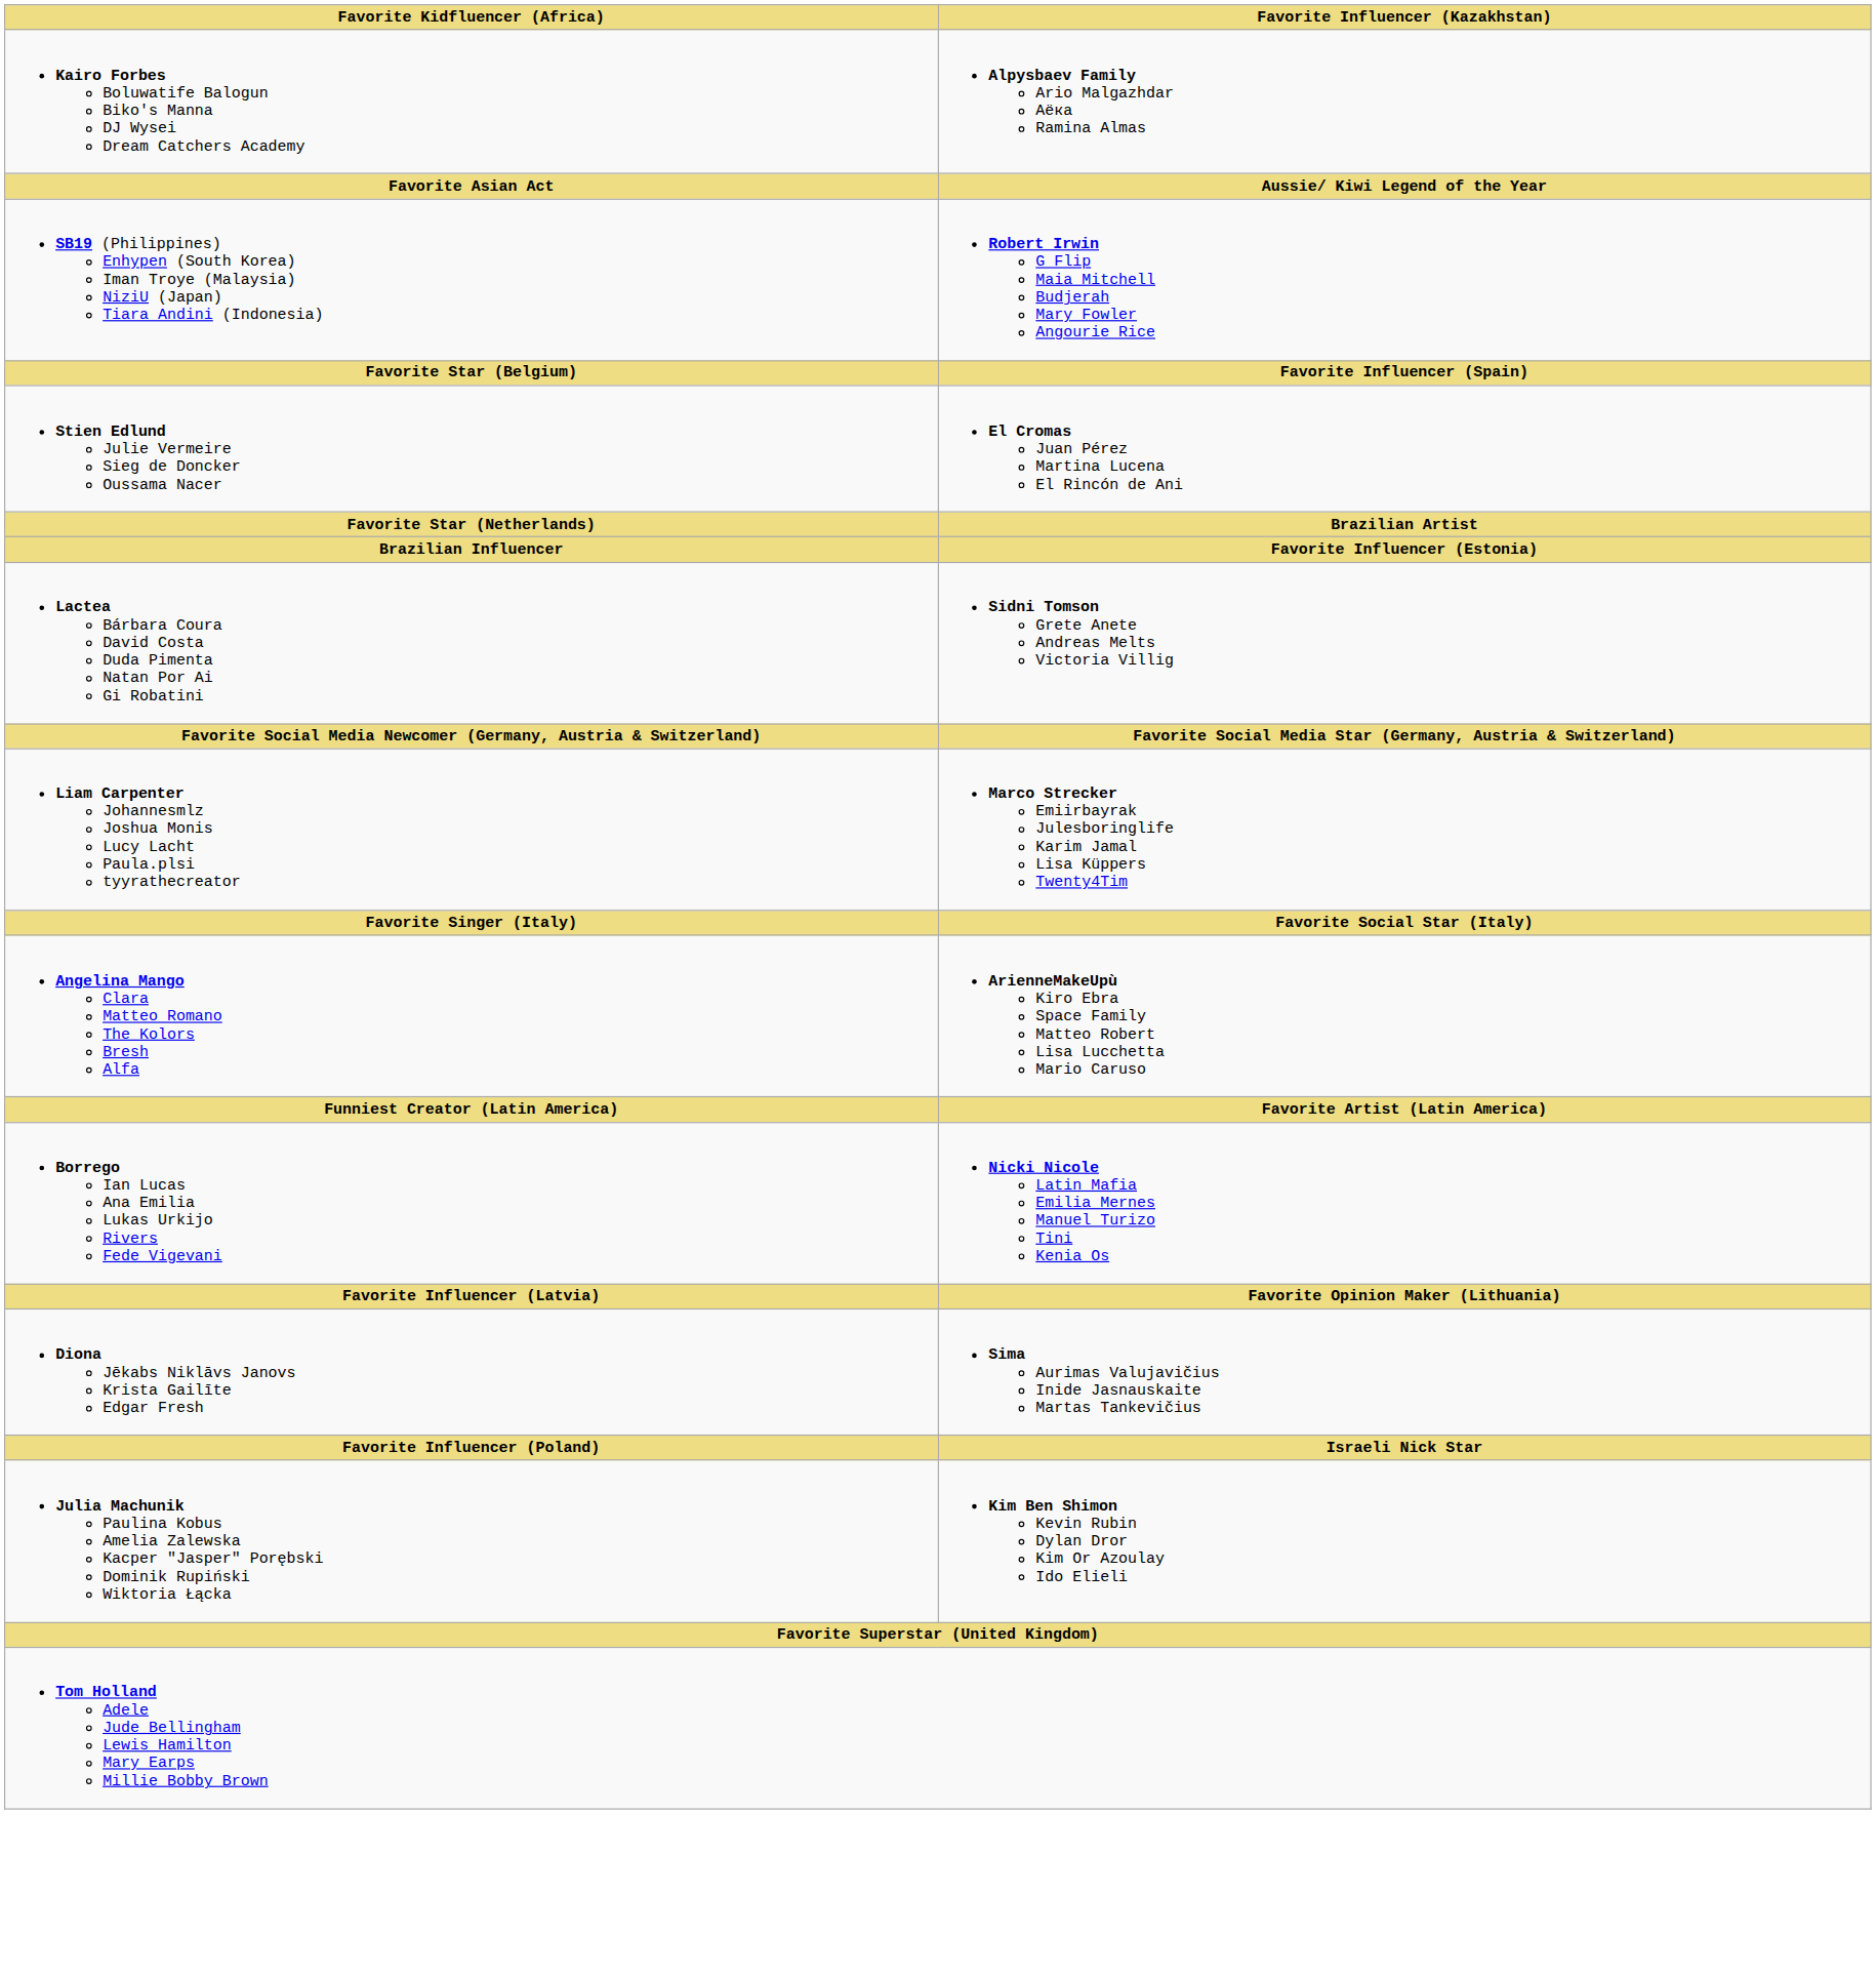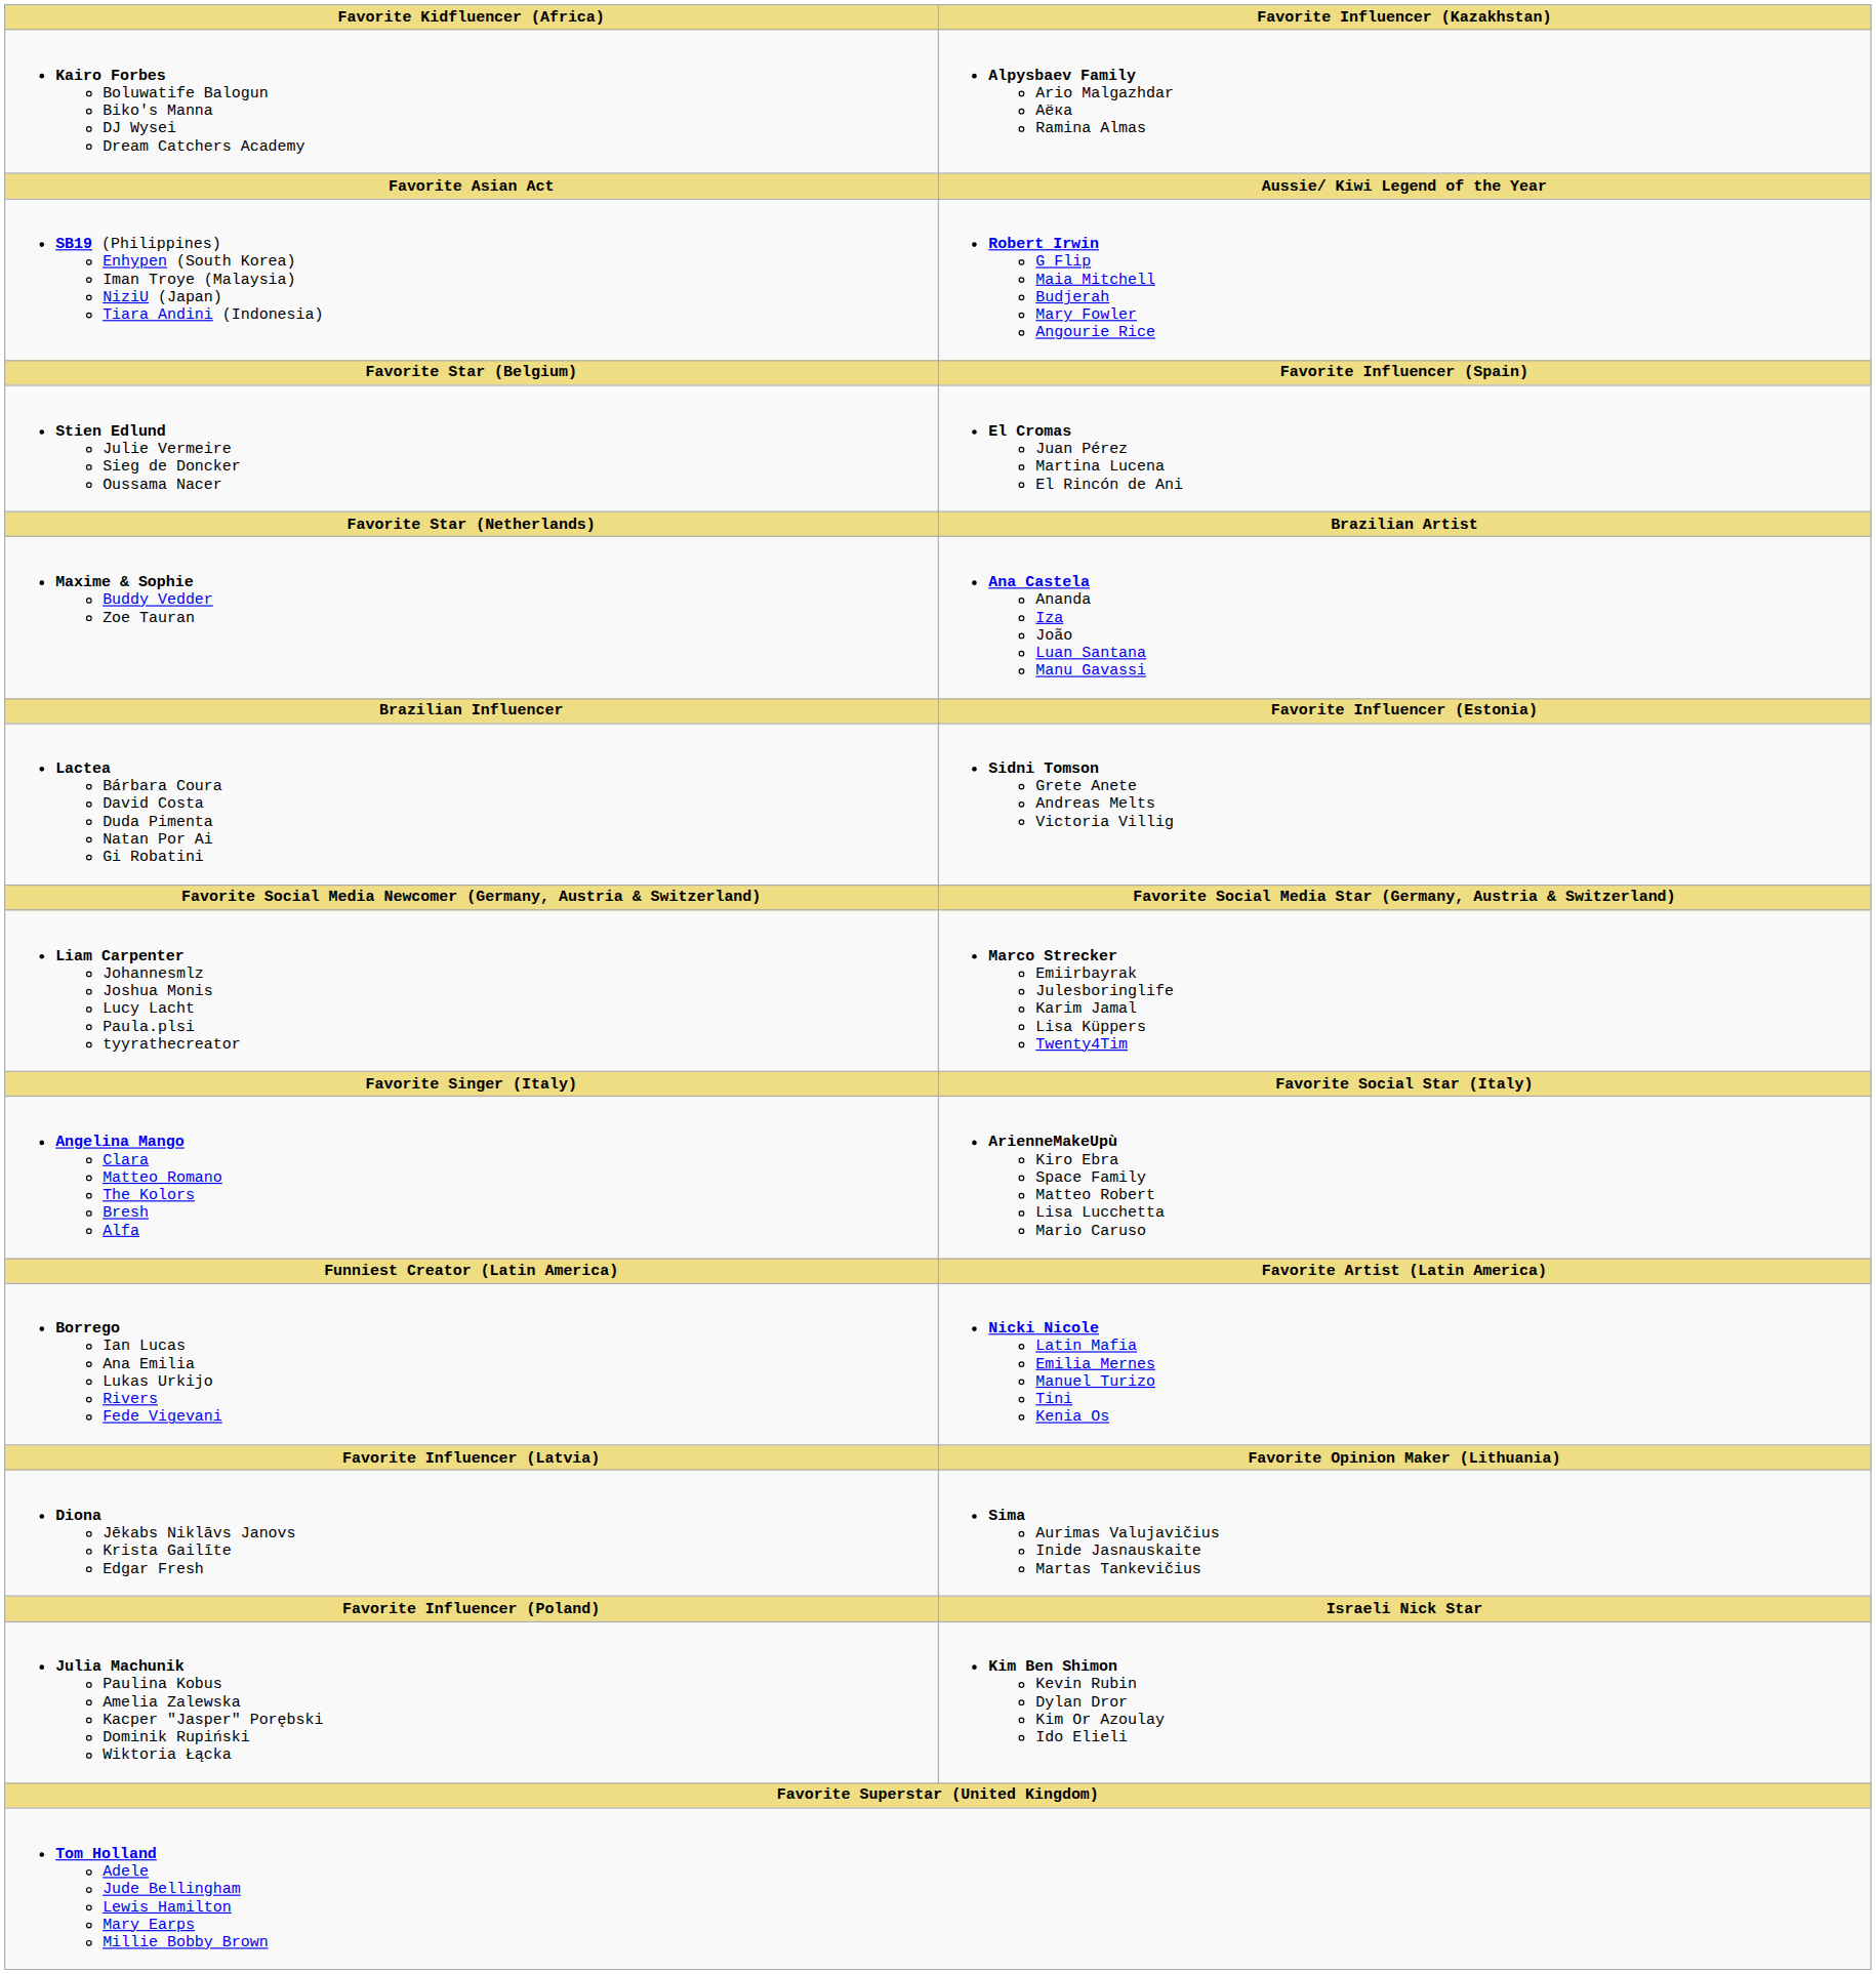 <table class="wikitable" style="width:100%;">
 <tr>
 <th style="background:#EEDD82; width:50%">Favorite Kidfluencer (Africa)</th>
 <th style="background:#EEDD82; width:50%">Favorite Influencer (Kazakhstan)</th>
 </tr>
 <tr>
 <td valign="top"><br><ul><li><strong>Kairo Forbes</strong><ul><li>Boluwatife Balogun</li><li>Biko's Manna</li><li>DJ Wysei</li><li>Dream Catchers Academy</li></ul></li></ul></td>
 <td valign="top"><br><ul><li><strong>Alpysbaev Family</strong><ul><li>Ario Malgazhdar</li><li>Аёка</li><li>Ramina Almas</li></ul></li></ul></td>
 </tr>
 <tr>
 <th style="background:#EEDD82; width:50%">Favorite Asian Act</th>
 <th style="background:#EEDD82; width:50%">Aussie/ Kiwi Legend of the Year</th>
 </tr>
 <tr>
 <td valign="top"><br><ul><li><strong><a href='#'>SB19</a></strong> (Philippines)<ul><li><a href='#'>Enhypen</a> (South Korea)</li><li>Iman Troye (Malaysia)</li><li><a href='#'>NiziU</a> (Japan)</li><li><a href='#'>Tiara Andini</a> (Indonesia)</li></ul></li></ul></td>
 <td valign="top"><br><ul><li><strong><a href='#'>Robert Irwin</a></strong><ul><li><a href='#'>G Flip</a></li><li><a href='#'>Maia Mitchell</a></li><li><a href='#'>Budjerah</a></li><li><a href='#'>Mary Fowler</a></li><li><a href='#'>Angourie Rice</a></li></ul></li></ul></td>
 </tr>
 <tr>
 <th style="background:#EEDD82; width:50%">Favorite Star (Belgium)</th>
 <th style="background:#EEDD82; width:50%">Favorite Influencer (Spain)</th>
 </tr>
 <tr>
 <td valign="top"><br><ul><li><strong>Stien Edlund</strong><ul><li>Julie Vermeire</li><li>Sieg de Doncker</li><li>Oussama Nacer</li></ul></li></ul></td>
 <td valign="top"><br><ul><li><strong>El Cromas</strong><ul><li>Juan Pérez</li><li>Martina Lucena</li><li>El Rincón de Ani</li></ul></li></ul></td>
 </tr>
 <tr>
 <th style="background:#EEDD82; width:50%">Favorite Star (Netherlands)</th>
 <th style="background:#EEDD82; width:50%">Brazilian Artist</th>
+</tr>
+<tr>
+<td valign="top"><br><ul><li><strong>Maxime & Sophie</strong><ul><li><a href='#'>Buddy Vedder</a></li><li>Zoe Tauran</li></ul></li></ul></td>
+<td valign="top"><br><ul><li><strong><a href='#'>Ana Castela</a></strong><ul><li>Ananda</li><li><a href='#'>Iza</a></li><li>João</li><li><a href='#'>Luan Santana</a></li><li><a href='#'>Manu Gavassi</a></li></ul></li></ul></td>
 </tr>
 <tr>
 <th style="background:#EEDD82; width:50%">Brazilian Influencer</th>
 <th style="background:#EEDD82; width:50%">Favorite Influencer (Estonia)</th>
 </tr>
 <tr>
 <td valign="top"><br><ul><li><strong>Lactea</strong><ul><li>Bárbara Coura</li><li>David Costa</li><li>Duda Pimenta</li><li>Natan Por Ai</li><li>Gi Robatini</li></ul></li></ul></td>
 <td valign="top"><br><ul><li><strong>Sidni Tomson</strong><ul><li>Grete Anete</li><li>Andreas Melts</li><li>Victoria Villig</li></ul></li></ul></td>
 </tr>
 <tr>
 <th style="background:#EEDD82; width:50%">Favorite Social Media Newcomer (Germany, Austria & Switzerland)</th>
 <th style="background:#EEDD82; width:50%">Favorite Social Media Star (Germany, Austria & Switzerland)</th>
 </tr>
 <tr>
 <td valign="top"><br><ul><li><strong>Liam Carpenter</strong><ul><li>Johannesmlz</li><li>Joshua Monis</li><li>Lucy Lacht</li><li>Paula.plsi</li><li>tyyrathecreator</li></ul></li></ul></td>
 <td valign="top"><br><ul><li><strong>Marco Strecker</strong><ul><li>Emiirbayrak</li><li>Julesboringlife</li><li>Karim Jamal</li><li>Lisa Küppers</li><li><a href='#'>Twenty4Tim</a></li></ul></li></ul></td>
 </tr>
 <tr>
 <th style="background:#EEDD82; width:50%">Favorite Singer (Italy)</th>
 <th style="background:#EEDD82; width:50%">Favorite Social Star (Italy)</th>
 </tr>
 <tr>
 <td valign="top"><br><ul><li><strong><a href='#'>Angelina Mango</a></strong><ul><li><a href='#'>Clara</a></li><li><a href='#'>Matteo Romano</a></li><li><a href='#'>The Kolors</a></li><li><a href='#'>Bresh</a></li><li><a href='#'>Alfa</a></li></ul></li></ul></td>
 <td valign="top"><br><ul><li><strong>ArienneMakeUpù</strong><ul><li>Kiro Ebra</li><li>Space Family</li><li>Matteo Robert</li><li>Lisa Lucchetta</li><li>Mario Caruso</li></ul></li></ul></td>
 </tr>
 <tr>
 <th style="background:#EEDD82; width:50%">Funniest Creator (Latin America)</th>
 <th style="background:#EEDD82; width:50%">Favorite Artist (Latin America)</th>
 </tr>
 <tr>
 <td valign="top"><br><ul><li><strong>Borrego</strong><ul><li>Ian Lucas</li><li>Ana Emilia</li><li>Lukas Urkijo</li><li><a href='#'>Rivers</a></li><li><a href='#'>Fede Vigevani</a></li></ul></li></ul></td>
 <td valign="top"><br><ul><li><strong><a href='#'>Nicki Nicole</a></strong><ul><li><a href='#'>Latin Mafia</a></li><li><a href='#'>Emilia Mernes</a></li><li><a href='#'>Manuel Turizo</a></li><li><a href='#'>Tini</a></li><li><a href='#'>Kenia Os</a></li></ul></li></ul></td>
 </tr>
 <tr>
 <th style="background:#EEDD82; width:50%">Favorite Influencer (Latvia)</th>
 <th style="background:#EEDD82; width:50%">Favorite Opinion Maker (Lithuania)</th>
 </tr>
 <tr>
 <td valign="top"><br><ul><li><strong>Diona</strong><ul><li>Jēkabs Niklāvs Janovs</li><li>Krista Gailīte</li><li>Edgar Fresh</li></ul></li></ul></td>
 <td valign="top"><br><ul><li><strong>Sima</strong><ul><li>Aurimas Valujavičius</li><li>Inide Jasnauskaite</li><li>Martas Tankevičius</li></ul></li></ul></td>
 </tr>
 <tr>
 <th style="background:#EEDD82; width:50%">Favorite Influencer (Poland)</th>
 <th style="background:#EEDD82; width:50%">Israeli Nick Star</th>
 </tr>
 <tr>
 <td valign="top"><br><ul><li><strong>Julia Machunik</strong><ul><li>Paulina Kobus</li><li>Amelia Zalewska</li><li>Kacper "Jasper" Porębski</li><li>Dominik Rupiński</li><li>Wiktoria Łącka</li></ul></li></ul></td>
 <td valign="top"><br><ul><li><strong>Kim Ben Shimon</strong><ul><li>Kevin Rubin</li><li>Dylan Dror</li><li>Kim Or Azoulay</li><li>Ido Elieli</li></ul></li></ul></td>
 </tr>
 <tr>
 <th style="background:#EEDD82; width:50%" colspan="2">Favorite Superstar (United Kingdom)</th>
 </tr>
 <tr>
 <td valign="top" colspan="2"><br><ul><li><strong><a href='#'>Tom Holland</a></strong><ul><li><a href='#'>Adele</a></li><li><a href='#'>Jude Bellingham</a></li><li><a href='#'>Lewis Hamilton</a></li><li><a href='#'>Mary Earps</a></li><li><a href='#'>Millie Bobby Brown</a></li></ul></li></ul></td>
 </tr>
 </table>
